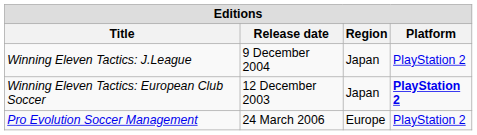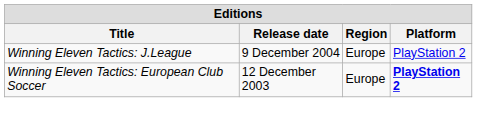 <table class="wikitable">
 <tr>
 <td colspan="4"  style="background:#ddd; text-align:center;"><strong>Editions</strong></td>
 </tr>
 <tr>
 <th>Title</th>
 <th>Release date</th>
 <th>Region</th>
 <th>Platform</th>
 </tr>
 <tr>
 <td><em>Winning Eleven Tactics: J.League</em></td>
 <td>9 December 2004</td>
-<td>Japan</td>
+<td>Europe</td>
 <td><a href='#'>PlayStation 2</a></td>
 </tr>
 <tr>
 <td><em>Winning Eleven Tactics: European Club Soccer</em></td>
 <td>12 December 2003</td>
-<td>Japan</td>
+<td>Europe</td>
 <td><strong><a href='#'>PlayStation 2</a></strong></td>
 </tr>
-<tr>
-<td><em><a href='#'>Pro Evolution Soccer Management</a></em></td>
-<td>24 March 2006</td>
-<td>Europe</td>
-<td><a href='#'>PlayStation 2</a></td>
-</tr>
 </table>
